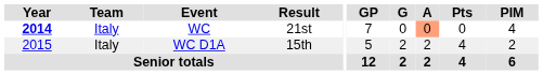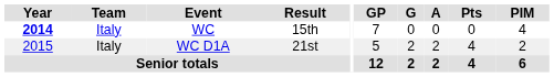 <table border="0" cellpadding="1" cellspacing="0" ID="Table3" style="text-align:center; width:40em">
 <tr ALIGN="center" bgcolor="#e0e0e0">
 <th>Year</th>
 <th>Team</th>
 <th>Event</th>
 <th>Result</th>
 <th rowspan="99" bgcolor="#ffffff"></th>
 <th>GP</th>
 <th>G</th>
 <th>A</th>
 <th>Pts</th>
 <th>PIM</th>
 </tr>
 <tr>
 <td><strong><a href='#'>2014</a></strong></td>
 <td><a href='#'>Italy</a></td>
 <td><a href='#'>WC</a></td>
-<td>21st</td>
+<td>15th</td>
 <td>7</td>
 <td>0</td>
-<td style="background: lightsalmon;">0</td>
+<td>0</td>
 <td>0</td>
 <td>4</td>
 </tr>
 <tr bgcolor="#f0f0f0">
 <td><a href='#'>2015</a></td>
 <td>Italy</td>
 <td><a href='#'>WC D1A</a></td>
-<td>15th</td>
+<td>21st</td>
 <td>5</td>
 <td>2</td>
 <td>2</td>
 <td>4</td>
 <td>2</td>
 </tr>
 <tr bgcolor="#e0e0e0">
 <th colspan=4>Senior totals</th>
 <th>12</th>
 <th>2</th>
 <th>2</th>
 <th>4</th>
 <th>6</th>
 </tr>
 </table>
